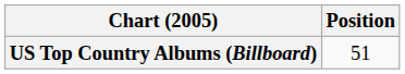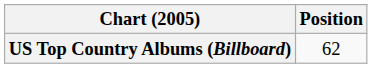 <table class="wikitable plainrowheaders" style="text-align:center">
 <tr>
 <th scope="col">Chart (2005)</th>
 <th scope="col">Position</th>
 </tr>
 <tr>
 <th scope="row">US Top Country Albums (<em>Billboard</em>)</th>
-<td>51</td>
+<td>62</td>
 </tr>
 </table>
